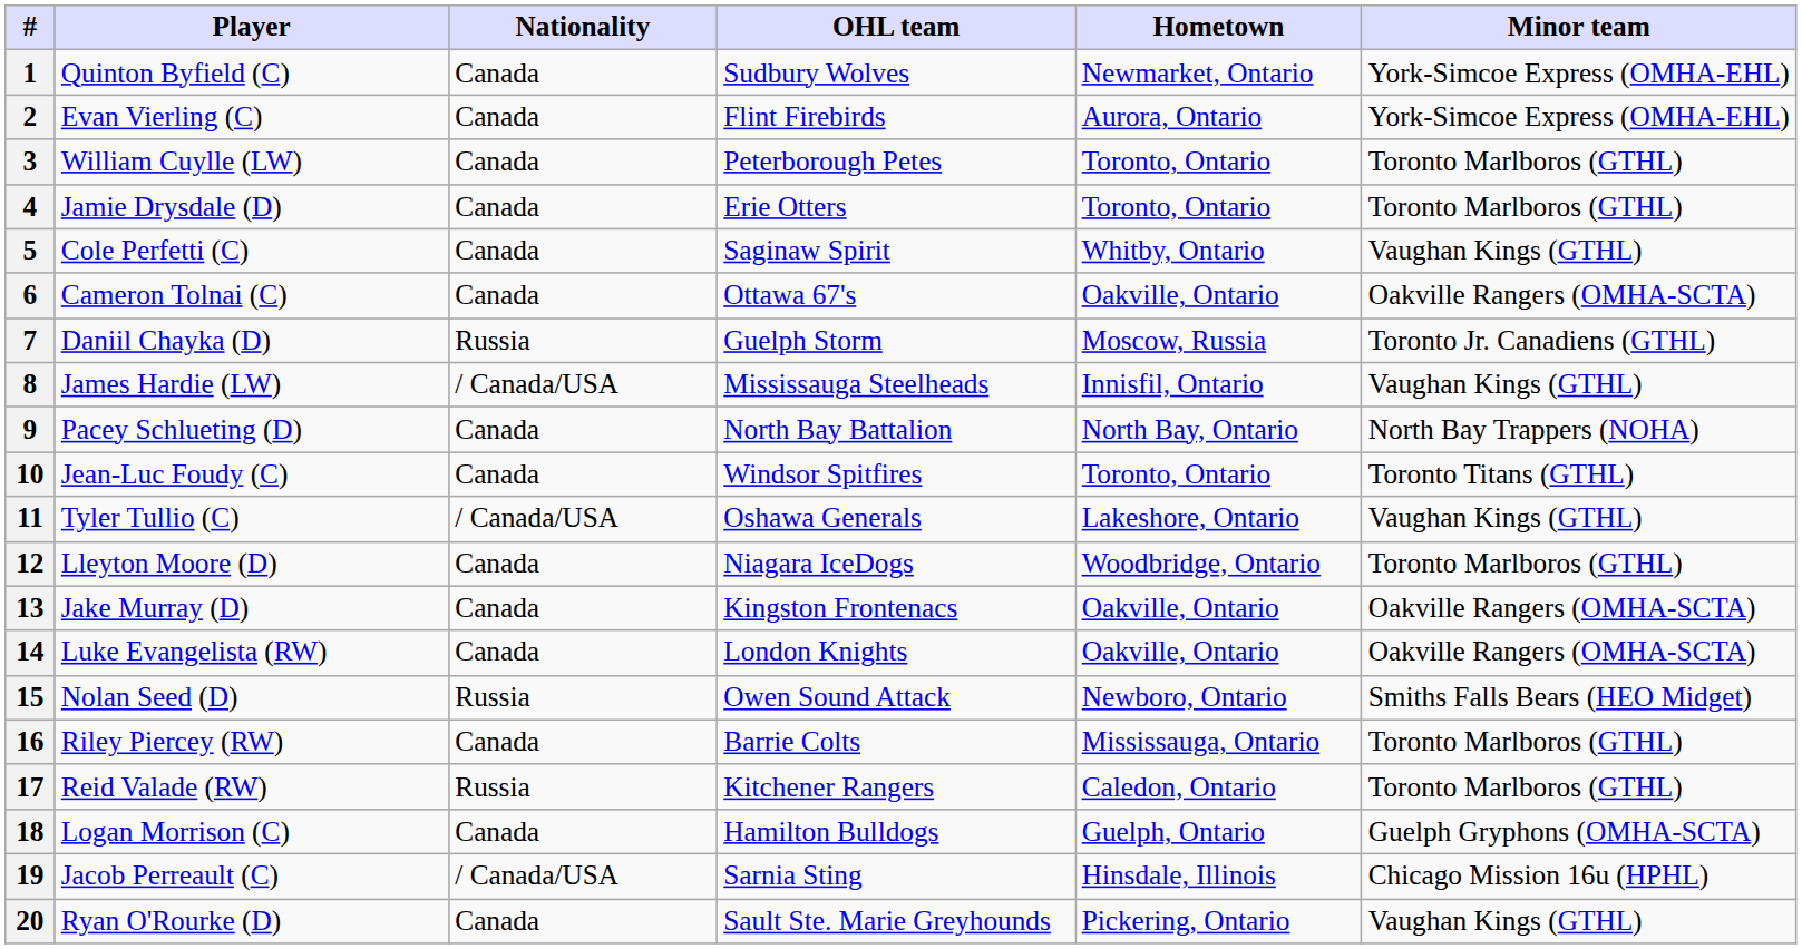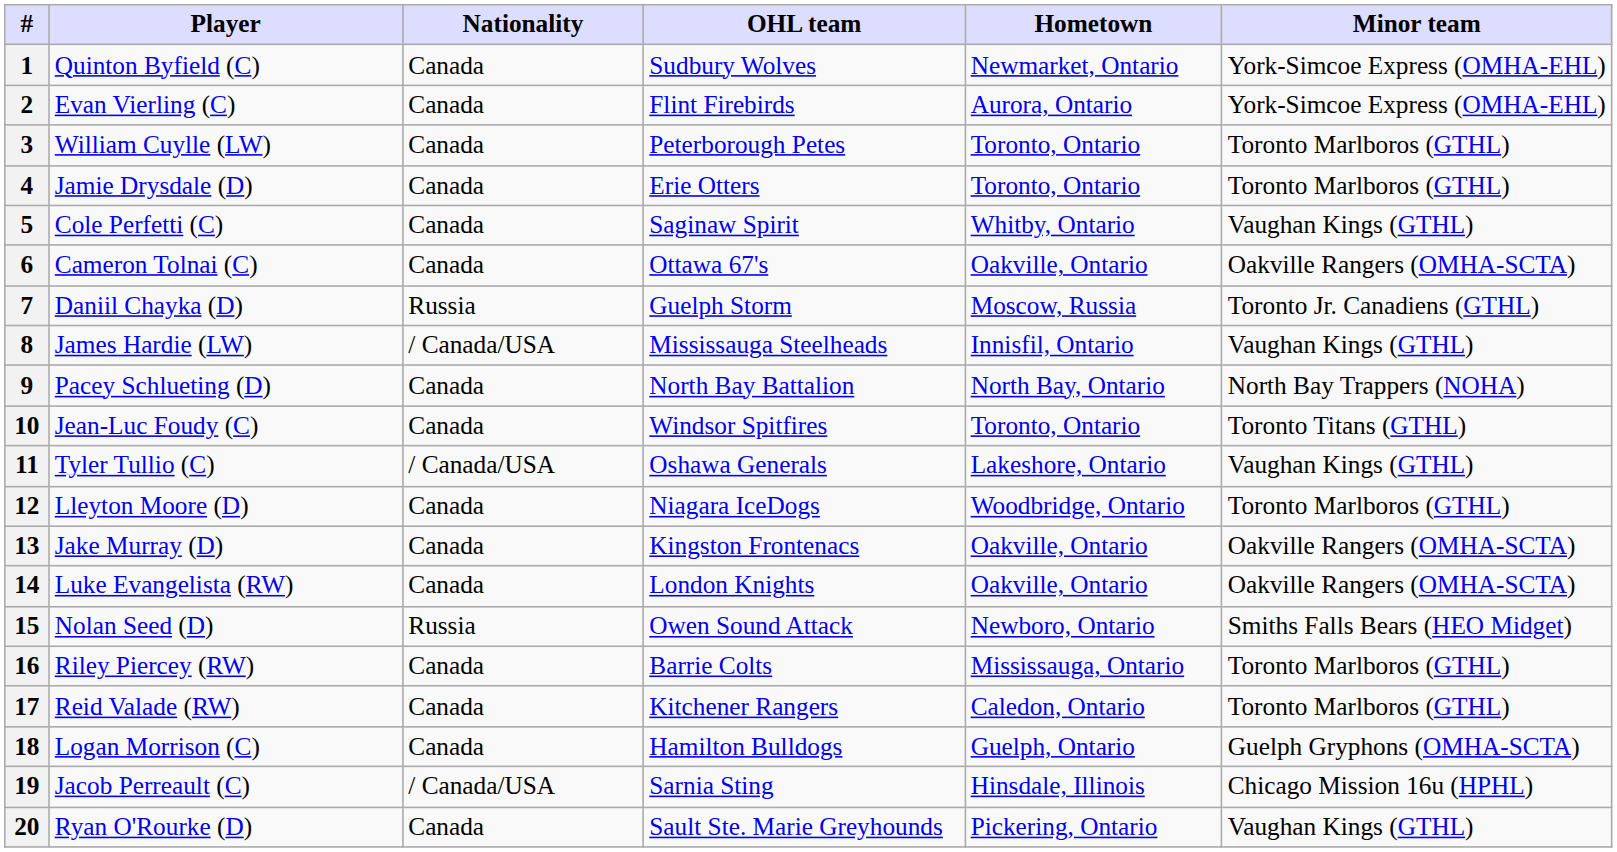 <table class="wikitable">
 <tr>
 <th style="background:#ddf; width:2.75%;">#</th>
 <th style="background:#ddf; width:22.0%;">Player</th>
 <th style="background:#ddf; width:15.0%;">Nationality</th>
 <th style="background:#ddf; width:20.0%;">OHL team</th>
 <th style="background:#ddf; width:16.0%;">Hometown</th>
 <th style="background:#ddf; width:100.0%;">Minor team</th>
 </tr>
 <tr>
 <th>1</th>
 <td><a href='#'>Quinton Byfield</a> (<a href='#'>C</a>)</td>
 <td> Canada</td>
 <td><a href='#'>Sudbury Wolves</a></td>
 <td><a href='#'>Newmarket, Ontario</a></td>
 <td>York-Simcoe Express (<a href='#'>OMHA-EHL</a>)</td>
 </tr>
 <tr>
 <th>2</th>
 <td><a href='#'>Evan Vierling</a> (<a href='#'>C</a>)</td>
 <td> Canada</td>
 <td><a href='#'>Flint Firebirds</a></td>
 <td><a href='#'>Aurora, Ontario</a></td>
 <td>York-Simcoe Express (<a href='#'>OMHA-EHL</a>)</td>
 </tr>
 <tr>
 <th>3</th>
 <td><a href='#'>William Cuylle</a> (<a href='#'>LW</a>)</td>
 <td> Canada</td>
 <td><a href='#'>Peterborough Petes</a></td>
 <td><a href='#'>Toronto, Ontario</a></td>
 <td>Toronto Marlboros (<a href='#'>GTHL</a>)</td>
 </tr>
 <tr>
 <th>4</th>
 <td><a href='#'>Jamie Drysdale</a> (<a href='#'>D</a>)</td>
 <td> Canada</td>
 <td><a href='#'>Erie Otters</a></td>
 <td><a href='#'>Toronto, Ontario</a></td>
 <td>Toronto Marlboros (<a href='#'>GTHL</a>)</td>
 </tr>
 <tr>
 <th>5</th>
 <td><a href='#'>Cole Perfetti</a> (<a href='#'>C</a>)</td>
 <td> Canada</td>
 <td><a href='#'>Saginaw Spirit</a></td>
 <td><a href='#'>Whitby, Ontario</a></td>
 <td>Vaughan Kings (<a href='#'>GTHL</a>)</td>
 </tr>
 <tr>
 <th>6</th>
 <td><a href='#'>Cameron Tolnai</a> (<a href='#'>C</a>)</td>
 <td> Canada</td>
 <td><a href='#'>Ottawa 67's</a></td>
 <td><a href='#'>Oakville, Ontario</a></td>
 <td>Oakville Rangers (<a href='#'>OMHA-SCTA</a>)</td>
 </tr>
 <tr>
 <th>7</th>
 <td><a href='#'>Daniil Chayka</a> (<a href='#'>D</a>)</td>
 <td> Russia</td>
 <td><a href='#'>Guelph Storm</a></td>
 <td><a href='#'>Moscow, Russia</a></td>
 <td>Toronto Jr. Canadiens (<a href='#'>GTHL</a>)</td>
 </tr>
 <tr>
 <th>8</th>
 <td><a href='#'>James Hardie</a> (<a href='#'>LW</a>)</td>
 <td>/ Canada/USA</td>
 <td><a href='#'>Mississauga Steelheads</a></td>
 <td><a href='#'>Innisfil, Ontario</a></td>
 <td>Vaughan Kings (<a href='#'>GTHL</a>)</td>
 </tr>
 <tr>
 <th>9</th>
 <td><a href='#'>Pacey Schlueting</a> (<a href='#'>D</a>)</td>
 <td> Canada</td>
 <td><a href='#'>North Bay Battalion</a></td>
 <td><a href='#'>North Bay, Ontario</a></td>
 <td>North Bay Trappers (<a href='#'>NOHA</a>)</td>
 </tr>
 <tr>
 <th>10</th>
 <td><a href='#'>Jean-Luc Foudy</a> (<a href='#'>C</a>)</td>
 <td> Canada</td>
 <td><a href='#'>Windsor Spitfires</a></td>
 <td><a href='#'>Toronto, Ontario</a></td>
 <td>Toronto Titans (<a href='#'>GTHL</a>)</td>
 </tr>
 <tr>
 <th>11</th>
 <td><a href='#'>Tyler Tullio</a> (<a href='#'>C</a>)</td>
 <td>/ Canada/USA</td>
 <td><a href='#'>Oshawa Generals</a></td>
 <td><a href='#'>Lakeshore, Ontario</a></td>
 <td>Vaughan Kings (<a href='#'>GTHL</a>)</td>
 </tr>
 <tr>
 <th>12</th>
 <td><a href='#'>Lleyton Moore</a> (<a href='#'>D</a>)</td>
 <td> Canada</td>
 <td><a href='#'>Niagara IceDogs</a></td>
 <td><a href='#'>Woodbridge, Ontario</a></td>
 <td>Toronto Marlboros (<a href='#'>GTHL</a>)</td>
 </tr>
 <tr>
 <th>13</th>
 <td><a href='#'>Jake Murray</a> (<a href='#'>D</a>)</td>
 <td> Canada</td>
 <td><a href='#'>Kingston Frontenacs</a></td>
 <td><a href='#'>Oakville, Ontario</a></td>
 <td>Oakville Rangers (<a href='#'>OMHA-SCTA</a>)</td>
 </tr>
 <tr>
 <th>14</th>
 <td><a href='#'>Luke Evangelista</a> (<a href='#'>RW</a>)</td>
 <td> Canada</td>
 <td><a href='#'>London Knights</a></td>
 <td><a href='#'>Oakville, Ontario</a></td>
 <td>Oakville Rangers (<a href='#'>OMHA-SCTA</a>)</td>
 </tr>
 <tr>
 <th>15</th>
 <td><a href='#'>Nolan Seed</a> (<a href='#'>D</a>)</td>
 <td> Russia</td>
 <td><a href='#'>Owen Sound Attack</a></td>
 <td><a href='#'>Newboro, Ontario</a></td>
 <td>Smiths Falls Bears (<a href='#'>HEO Midget</a>)</td>
 </tr>
 <tr>
 <th>16</th>
 <td><a href='#'>Riley Piercey</a> (<a href='#'>RW</a>)</td>
 <td> Canada</td>
 <td><a href='#'>Barrie Colts</a></td>
 <td><a href='#'>Mississauga, Ontario</a></td>
 <td>Toronto Marlboros (<a href='#'>GTHL</a>)</td>
 </tr>
 <tr>
 <th>17</th>
 <td><a href='#'>Reid Valade</a> (<a href='#'>RW</a>)</td>
-<td> Russia</td>
+<td> Canada</td>
 <td><a href='#'>Kitchener Rangers</a></td>
 <td><a href='#'>Caledon, Ontario</a></td>
 <td>Toronto Marlboros (<a href='#'>GTHL</a>)</td>
 </tr>
 <tr>
 <th>18</th>
 <td><a href='#'>Logan Morrison</a> (<a href='#'>C</a>)</td>
 <td> Canada</td>
 <td><a href='#'>Hamilton Bulldogs</a></td>
 <td><a href='#'>Guelph, Ontario</a></td>
 <td>Guelph Gryphons (<a href='#'>OMHA-SCTA</a>)</td>
 </tr>
 <tr>
 <th>19</th>
 <td><a href='#'>Jacob Perreault</a> (<a href='#'>C</a>)</td>
 <td>/ Canada/USA</td>
 <td><a href='#'>Sarnia Sting</a></td>
 <td><a href='#'>Hinsdale, Illinois</a></td>
 <td>Chicago Mission 16u (<a href='#'>HPHL</a>)</td>
 </tr>
 <tr>
 <th>20</th>
 <td><a href='#'>Ryan O'Rourke</a> (<a href='#'>D</a>)</td>
 <td> Canada</td>
 <td><a href='#'>Sault Ste. Marie Greyhounds</a></td>
 <td><a href='#'>Pickering, Ontario</a></td>
 <td>Vaughan Kings (<a href='#'>GTHL</a>)</td>
 </tr>
 </table>
